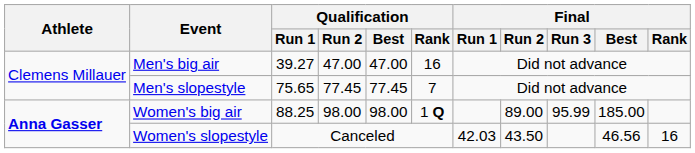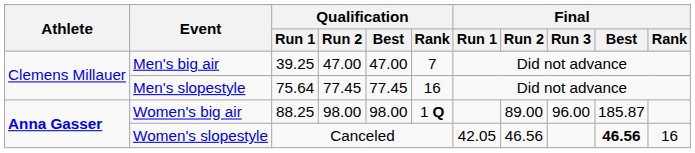 <table class="wikitable" style="font-size:90%">
 <tr>
 <th rowspan="2">Athlete</th>
 <th rowspan="2">Event</th>
 <th colspan="4">Qualification</th>
 <th colspan="5">Final</th>
 </tr>
 <tr style="font-size:95%">
 <th>Run 1</th>
 <th>Run 2</th>
 <th>Best</th>
 <th>Rank</th>
 <th>Run 1</th>
 <th>Run 2</th>
 <th>Run 3</th>
 <th>Best</th>
 <th>Rank</th>
 </tr>
 <tr align=center>
 <td align=left rowspan=2><a href='#'>Clemens Millauer</a></td>
 <td align=left><a href='#'>Men's big air</a></td>
-<td>39.27</td>
+<td>39.25</td>
 <td>47.00</td>
 <td>47.00</td>
-<td>16</td>
+<td>7</td>
 <td colspan=5>Did not advance</td>
 </tr>
 <tr align=center>
 <td align=left><a href='#'>Men's slopestyle</a></td>
-<td>75.65</td>
+<td>75.64</td>
 <td>77.45</td>
 <td>77.45</td>
-<td>7</td>
+<td>16</td>
 <td colspan=5>Did not advance</td>
 </tr>
 <tr align=center>
 <td align=left rowspan=2><strong><a href='#'>Anna Gasser</a></strong></td>
 <td align=left><a href='#'>Women's big air</a></td>
 <td>88.25</td>
 <td>98.00</td>
 <td>98.00</td>
 <td>1 <strong>Q</strong></td>
 <td></td>
 <td>89.00</td>
-<td>95.99</td>
-<td>185.00</td>
+<td>96.00</td>
+<td>185.87</td>
 <td></td>
 </tr>
 <tr align=center>
 <td align=left><a href='#'>Women's slopestyle</a></td>
 <td colspan=4>Canceled</td>
-<td>42.03</td>
-<td>43.50</td>
+<td>42.05</td>
+<td>46.56</td>
 <td></td>
-<td>46.56</td>
+<td><strong>46.56</strong></td>
 <td>16</td>
 </tr>
 </table>
